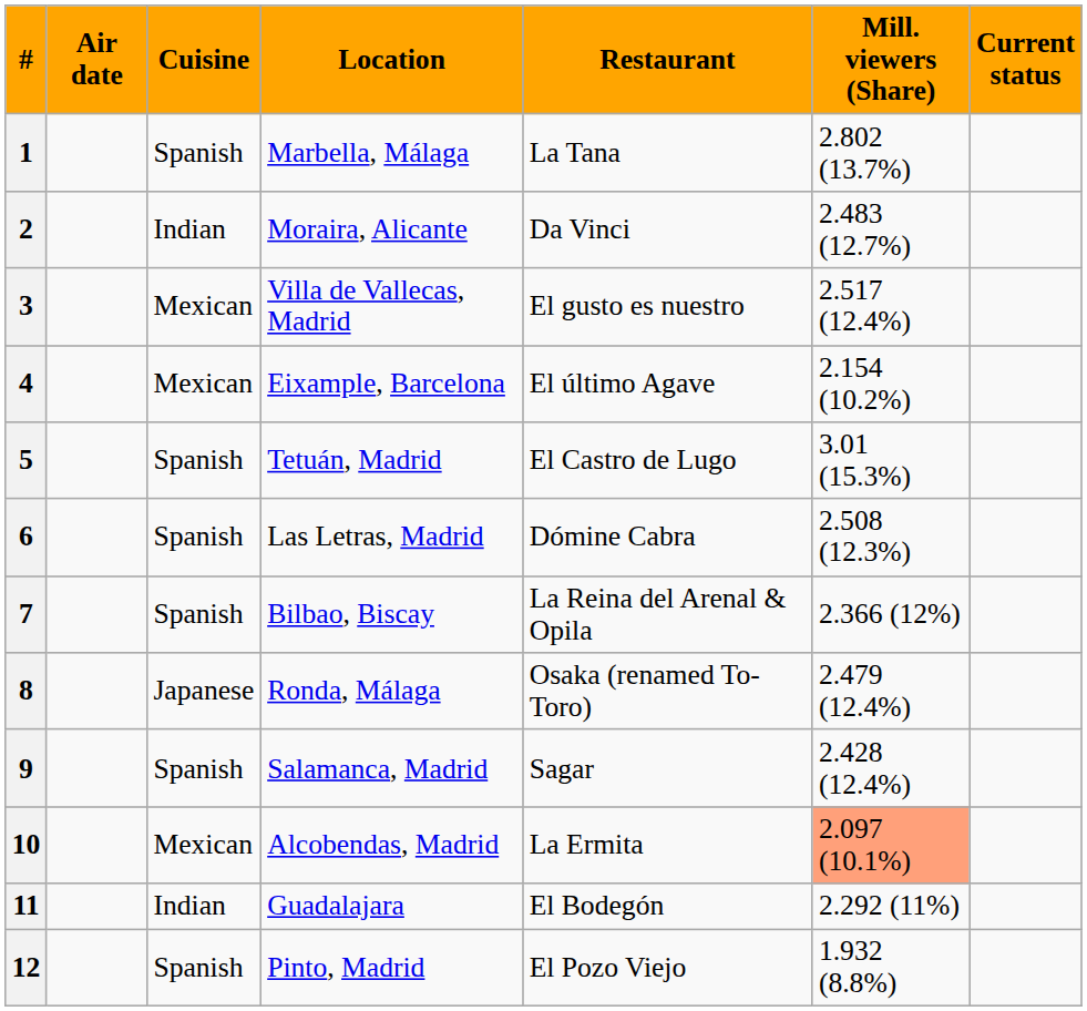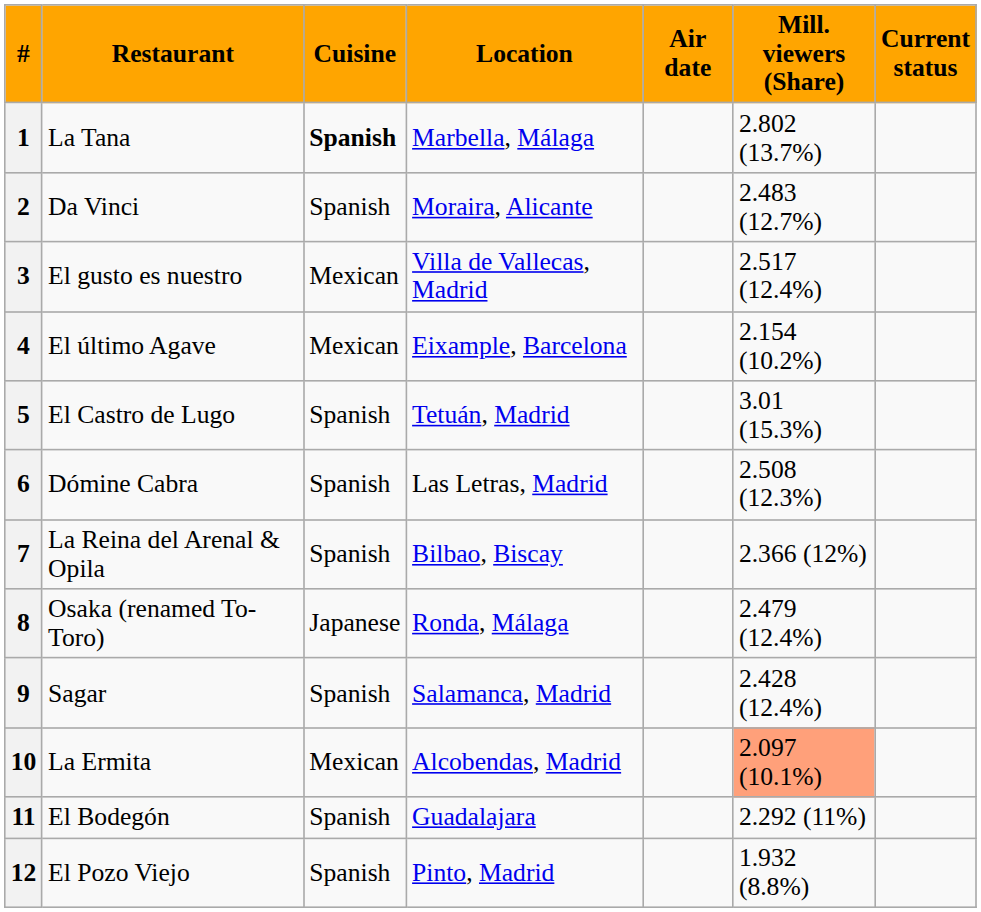 <table class=wikitable>
 <tr style="background:Orange">
 <td align=center><strong>#</strong></td>
-<td align=center><strong>Air date</strong></td>
+<td align=center><strong>Restaurant</strong></td>
 <td align=center><strong>Cuisine</strong></td>
 <td align=center><strong>Location</strong></td>
-<td align=center><strong>Restaurant</strong></td>
+<td align=center><strong>Air date</strong></td>
 <td align=center><strong>Mill. viewers<br>(Share)</strong></td>
 <td align=center><strong>Current<br>status</strong></td>
 </tr>
 <tr>
 <th>1</th>
+<td>La Tana</td>
+<td><strong>Spanish</strong></td>
+<td><a href='#'>Marbella</a>, <a href='#'>Málaga</a></td>
 <td></td>
-<td>Spanish</td>
-<td><a href='#'>Marbella</a>, <a href='#'>Málaga</a></td>
-<td>La Tana</td>
 <td>2.802 (13.7%)</td>
 <td></td>
 </tr>
 <tr>
 <th>2</th>
+<td>Da Vinci</td>
+<td>Spanish</td>
+<td><a href='#'>Moraira</a>, <a href='#'>Alicante</a></td>
 <td></td>
-<td>Indian</td>
-<td><a href='#'>Moraira</a>, <a href='#'>Alicante</a></td>
-<td>Da Vinci</td>
 <td>2.483 (12.7%)</td>
 <td></td>
 </tr>
 <tr>
 <th>3</th>
-<td></td>
+<td>El gusto es nuestro</td>
 <td>Mexican</td>
 <td><a href='#'>Villa de Vallecas</a>, <a href='#'>Madrid</a></td>
-<td>El gusto es nuestro</td>
+<td></td>
 <td>2.517 (12.4%)</td>
 <td></td>
 </tr>
 <tr>
 <th>4</th>
-<td></td>
+<td>El último Agave</td>
 <td>Mexican</td>
 <td><a href='#'>Eixample</a>, <a href='#'>Barcelona</a></td>
-<td>El último Agave</td>
+<td></td>
 <td>2.154 (10.2%)</td>
 <td></td>
 </tr>
 <tr>
 <th>5</th>
-<td></td>
+<td>El Castro de Lugo</td>
 <td>Spanish</td>
 <td><a href='#'>Tetuán</a>, <a href='#'>Madrid</a></td>
-<td>El Castro de Lugo</td>
+<td></td>
 <td>3.01 (15.3%)</td>
 <td></td>
 </tr>
 <tr>
 <th>6</th>
-<td></td>
+<td>Dómine Cabra</td>
 <td>Spanish</td>
 <td>Las Letras, <a href='#'>Madrid</a></td>
-<td>Dómine Cabra</td>
+<td></td>
 <td>2.508 (12.3%)</td>
 <td></td>
 </tr>
 <tr>
 <th>7</th>
-<td></td>
+<td>La Reina del Arenal & Opila</td>
 <td>Spanish</td>
 <td><a href='#'>Bilbao</a>, <a href='#'>Biscay</a></td>
-<td>La Reina del Arenal & Opila</td>
+<td></td>
 <td>2.366 (12%)</td>
 <td></td>
 </tr>
 <tr>
 <th>8</th>
-<td></td>
+<td>Osaka (renamed To-Toro)</td>
 <td>Japanese</td>
 <td><a href='#'>Ronda</a>, <a href='#'>Málaga</a></td>
-<td>Osaka (renamed To-Toro)</td>
+<td></td>
 <td>2.479 (12.4%)</td>
 <td></td>
 </tr>
 <tr>
 <th>9</th>
-<td></td>
+<td>Sagar</td>
 <td>Spanish</td>
 <td><a href='#'>Salamanca</a>, <a href='#'>Madrid</a></td>
-<td>Sagar</td>
+<td></td>
 <td>2.428 (12.4%)</td>
 <td></td>
 </tr>
 <tr>
 <th>10</th>
-<td></td>
+<td>La Ermita</td>
 <td>Mexican</td>
 <td><a href='#'>Alcobendas</a>, <a href='#'>Madrid</a></td>
-<td>La Ermita</td>
+<td></td>
 <td style="background: lightsalmon;">2.097 (10.1%)</td>
 <td></td>
 </tr>
 <tr>
 <th>11</th>
+<td>El Bodegón</td>
+<td>Spanish</td>
+<td><a href='#'>Guadalajara</a></td>
 <td></td>
-<td>Indian</td>
-<td><a href='#'>Guadalajara</a></td>
-<td>El Bodegón</td>
 <td>2.292 (11%)</td>
 <td></td>
 </tr>
 <tr>
 <th>12</th>
-<td></td>
+<td>El Pozo Viejo</td>
 <td>Spanish</td>
 <td><a href='#'>Pinto</a>, <a href='#'>Madrid</a></td>
-<td>El Pozo Viejo</td>
+<td></td>
 <td>1.932 (8.8%)</td>
 <td></td>
 </tr>
 </table>
